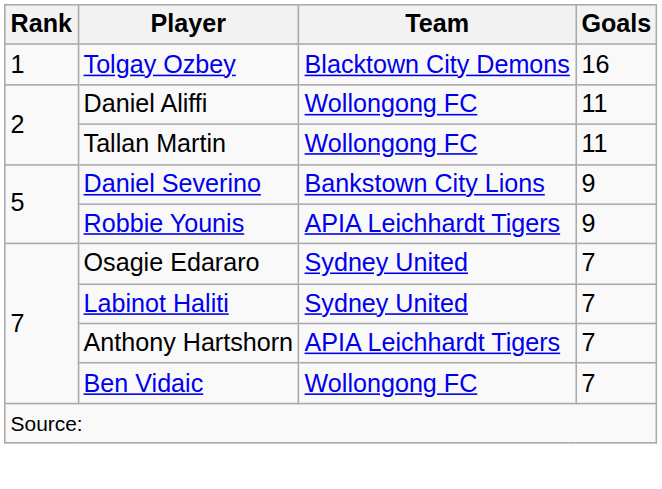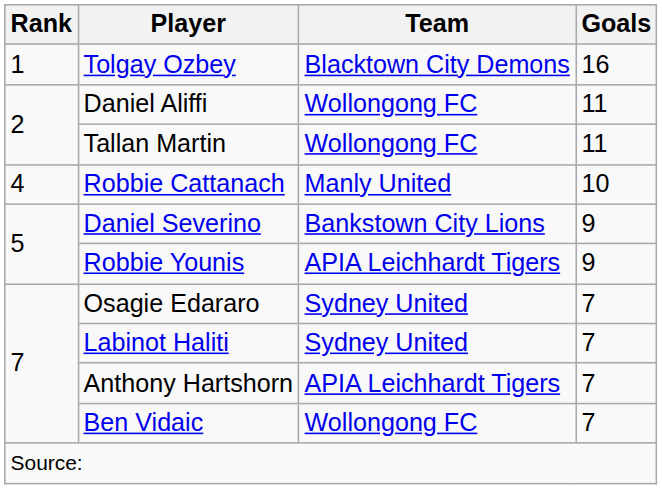 <table class="wikitable">
 <tr>
 <th>Rank</th>
 <th>Player</th>
 <th>Team</th>
 <th>Goals</th>
 </tr>
 <tr>
 <td>1</td>
 <td><a href='#'>Tolgay Ozbey</a></td>
 <td><a href='#'>Blacktown City Demons</a></td>
 <td>16</td>
 </tr>
 <tr>
 <td rowspan=2>2</td>
 <td>Daniel Aliffi</td>
 <td><a href='#'>Wollongong FC</a></td>
 <td>11</td>
 </tr>
 <tr>
 <td>Tallan Martin</td>
 <td><a href='#'>Wollongong FC</a></td>
 <td>11</td>
+</tr>
+<tr>
+<td>4</td>
+<td><a href='#'>Robbie Cattanach</a></td>
+<td><a href='#'>Manly United</a></td>
+<td>10</td>
 </tr>
 <tr>
 <td rowspan=2>5</td>
 <td><a href='#'>Daniel Severino</a></td>
 <td><a href='#'>Bankstown City Lions</a></td>
 <td>9</td>
 </tr>
 <tr>
 <td><a href='#'>Robbie Younis</a></td>
 <td><a href='#'>APIA Leichhardt Tigers</a></td>
 <td>9</td>
 </tr>
 <tr>
 <td rowspan=4>7</td>
 <td>Osagie Edararo</td>
 <td><a href='#'>Sydney United</a></td>
 <td>7</td>
 </tr>
 <tr>
 <td><a href='#'>Labinot Haliti</a></td>
 <td><a href='#'>Sydney United</a></td>
 <td>7</td>
 </tr>
 <tr>
 <td>Anthony Hartshorn</td>
 <td><a href='#'>APIA Leichhardt Tigers</a></td>
 <td>7</td>
 </tr>
 <tr>
 <td><a href='#'>Ben Vidaic</a></td>
 <td><a href='#'>Wollongong FC</a></td>
 <td>7</td>
 </tr>
 <tr>
 <td colspan=4><small>Source: </small></td>
 </tr>
 </table>
